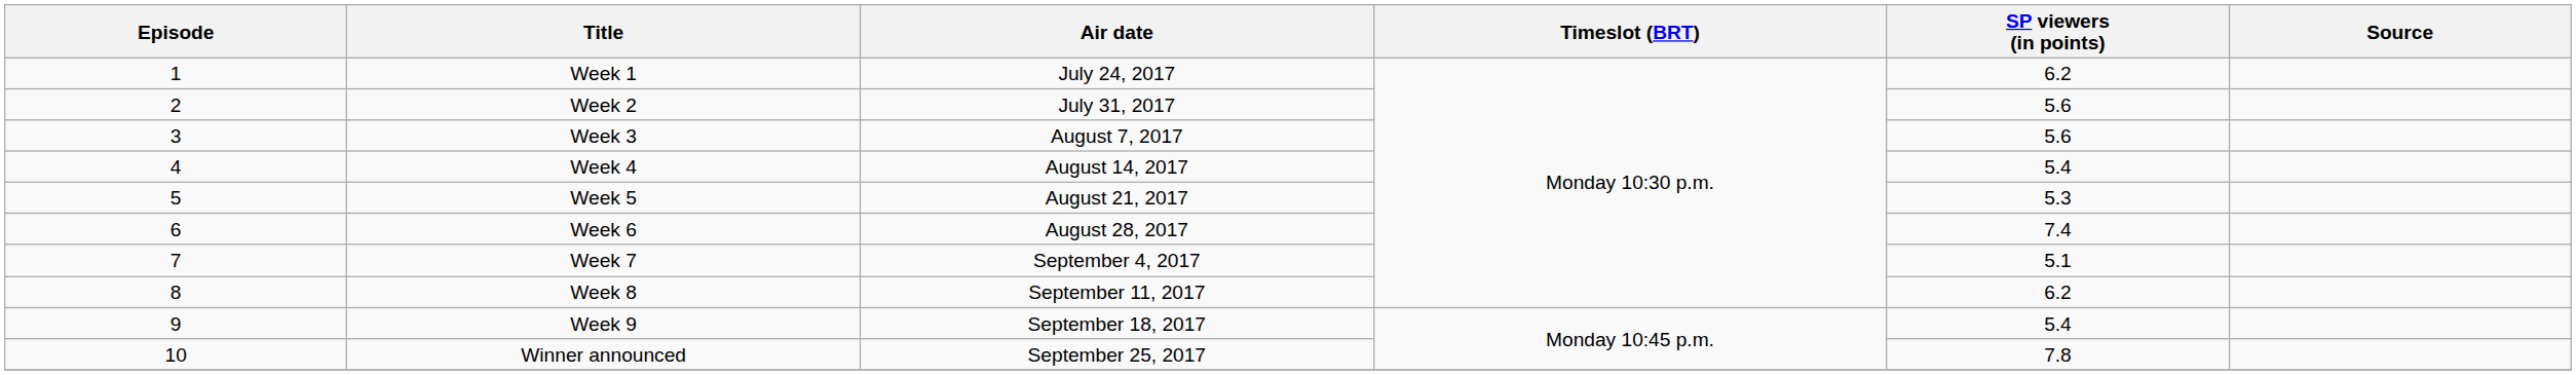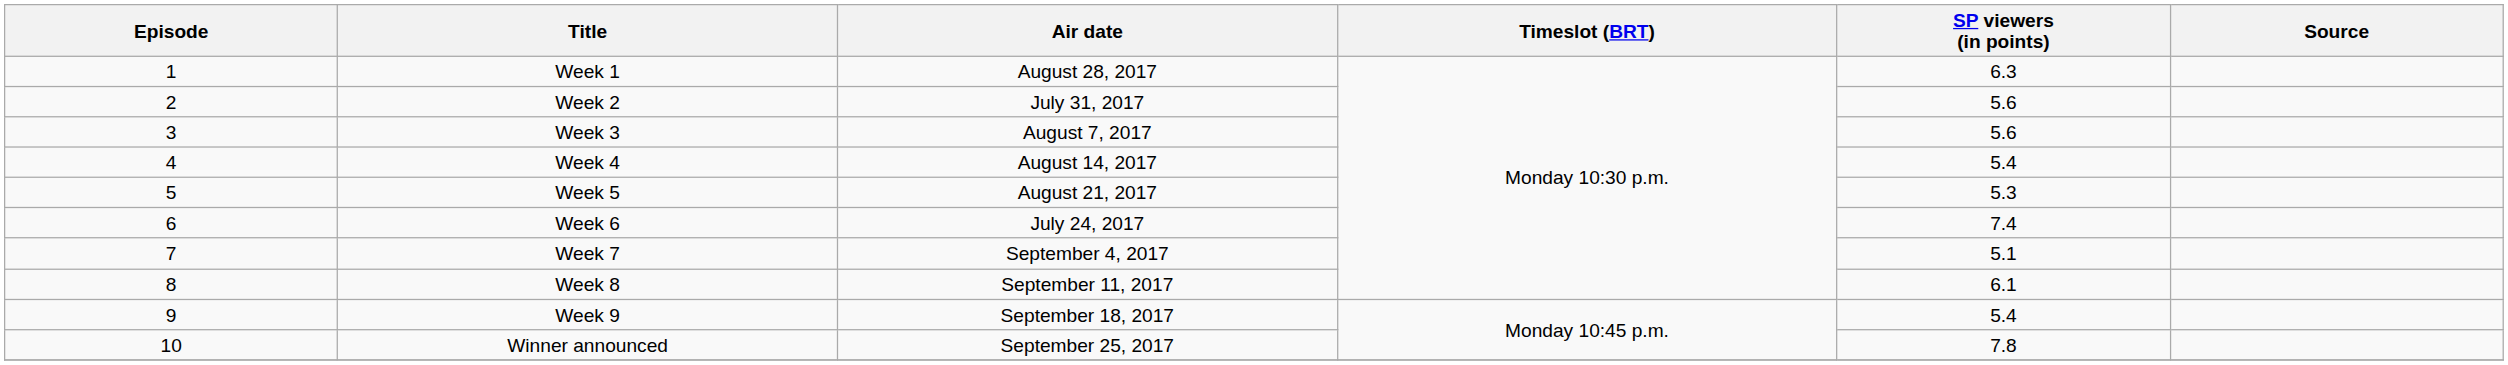 <table class="wikitable sortable" style="text-align:center; font-size:95%; width: 100%">
 <tr>
 <th width="05.0%">Episode</th>
 <th width="07.5%">Title</th>
 <th width="07.5%">Air date</th>
 <th width="07.5%">Timeslot (<a href='#'>BRT</a>)</th>
 <th width="05.0%"><a href='#'>SP</a> viewers<br>(in points)</th>
 <th width="05.0%">Source</th>
 </tr>
 <tr>
 <td>1</td>
 <td>Week 1</td>
-<td>July 24, 2017</td>
+<td>August 28, 2017</td>
 <td rowspan=8>Monday 10:30 p.m.</td>
-<td>6.2</td>
+<td>6.3</td>
 <td></td>
 </tr>
 <tr>
 <td>2</td>
 <td>Week 2</td>
 <td>July 31, 2017</td>
 <td>5.6</td>
 <td></td>
 </tr>
 <tr>
 <td>3</td>
 <td>Week 3</td>
 <td>August 7, 2017</td>
 <td>5.6</td>
 <td></td>
 </tr>
 <tr>
 <td>4</td>
 <td>Week 4</td>
 <td>August 14, 2017</td>
 <td>5.4</td>
 <td></td>
 </tr>
 <tr>
 <td>5</td>
 <td>Week 5</td>
 <td>August 21, 2017</td>
 <td>5.3</td>
 <td></td>
 </tr>
 <tr>
 <td>6</td>
 <td>Week 6</td>
-<td>August 28, 2017</td>
+<td>July 24, 2017</td>
 <td>7.4</td>
 <td></td>
 </tr>
 <tr>
 <td>7</td>
 <td>Week 7</td>
 <td>September 4, 2017</td>
 <td>5.1</td>
 <td></td>
 </tr>
 <tr>
 <td>8</td>
 <td>Week 8</td>
 <td>September 11, 2017</td>
-<td>6.2</td>
+<td>6.1</td>
 <td></td>
 </tr>
 <tr>
 <td>9</td>
 <td>Week 9</td>
 <td>September 18, 2017</td>
 <td rowspan=2>Monday 10:45 p.m.</td>
 <td>5.4</td>
 <td></td>
 </tr>
 <tr>
 <td>10</td>
 <td>Winner announced</td>
 <td>September 25, 2017</td>
 <td>7.8</td>
 <td></td>
 </tr>
 <tr>
 </tr>
 </table>
